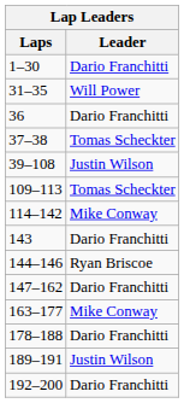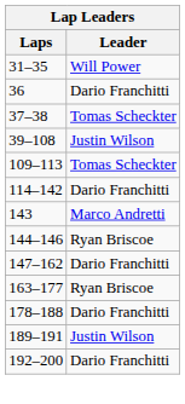 <table class="wikitable">
 <tr>
 <th colspan=2>Lap Leaders</th>
 </tr>
 <tr>
 <th>Laps</th>
 <th>Leader</th>
-</tr>
-<tr>
-<td>1–30</td>
-<td><a href='#'>Dario Franchitti</a></td>
 </tr>
 <tr>
 <td>31–35</td>
 <td><a href='#'>Will Power</a></td>
 </tr>
 <tr>
 <td>36</td>
 <td>Dario Franchitti</td>
 </tr>
 <tr>
 <td>37–38</td>
 <td><a href='#'>Tomas Scheckter</a></td>
 </tr>
 <tr>
 <td>39–108</td>
 <td><a href='#'>Justin Wilson</a></td>
 </tr>
 <tr>
 <td>109–113</td>
 <td><a href='#'>Tomas Scheckter</a></td>
 </tr>
 <tr>
 <td>114–142</td>
-<td><a href='#'>Mike Conway</a></td>
+<td>Dario Franchitti</td>
 </tr>
 <tr>
 <td>143</td>
-<td>Dario Franchitti</td>
+<td><a href='#'>Marco Andretti</a></td>
 </tr>
 <tr>
 <td>144–146</td>
 <td>Ryan Briscoe</td>
 </tr>
 <tr>
 <td>147–162</td>
 <td>Dario Franchitti</td>
 </tr>
 <tr>
 <td>163–177</td>
-<td><a href='#'>Mike Conway</a></td>
+<td>Ryan Briscoe</td>
 </tr>
 <tr>
 <td>178–188</td>
 <td>Dario Franchitti</td>
 </tr>
 <tr>
 <td>189–191</td>
 <td><a href='#'>Justin Wilson</a></td>
 </tr>
 <tr>
 <td>192–200</td>
 <td>Dario Franchitti</td>
 </tr>
 </table>
